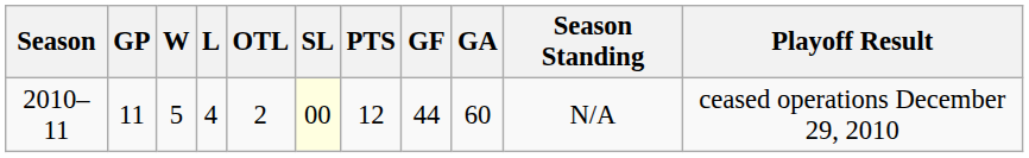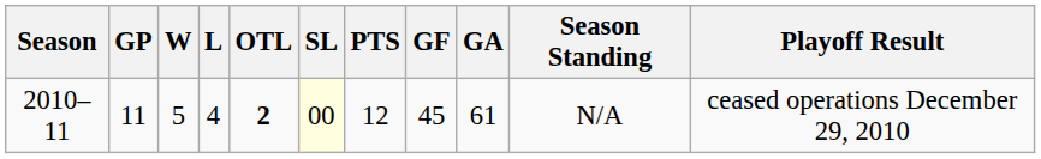 <table class="wikitable">
 <tr>
 <th>Season</th>
 <th>GP</th>
 <th>W</th>
 <th>L</th>
 <th>OTL</th>
 <th>SL</th>
 <th>PTS</th>
 <th>GF</th>
 <th>GA</th>
 <th>Season Standing</th>
 <th>Playoff Result</th>
 </tr>
 <tr align="center">
 <td>2010–11</td>
 <td>11</td>
 <td>5</td>
 <td>4</td>
-<td>2</td>
+<td><strong>2</strong></td>
 <td style="background: lightyellow;">00</td>
 <td>12</td>
-<td>44</td>
-<td>60</td>
+<td>45</td>
+<td>61</td>
 <td>N/A</td>
 <td>ceased operations December 29, 2010</td>
 </tr>
 </table>
